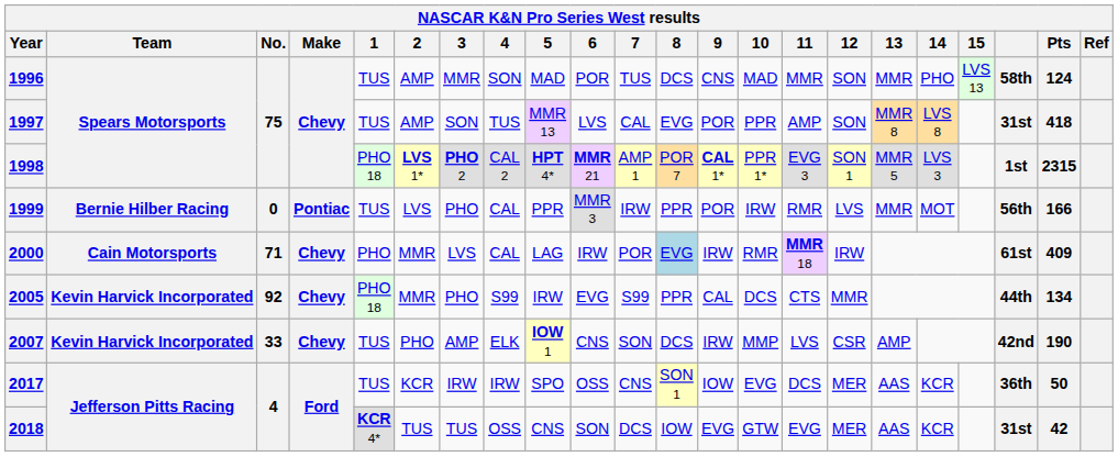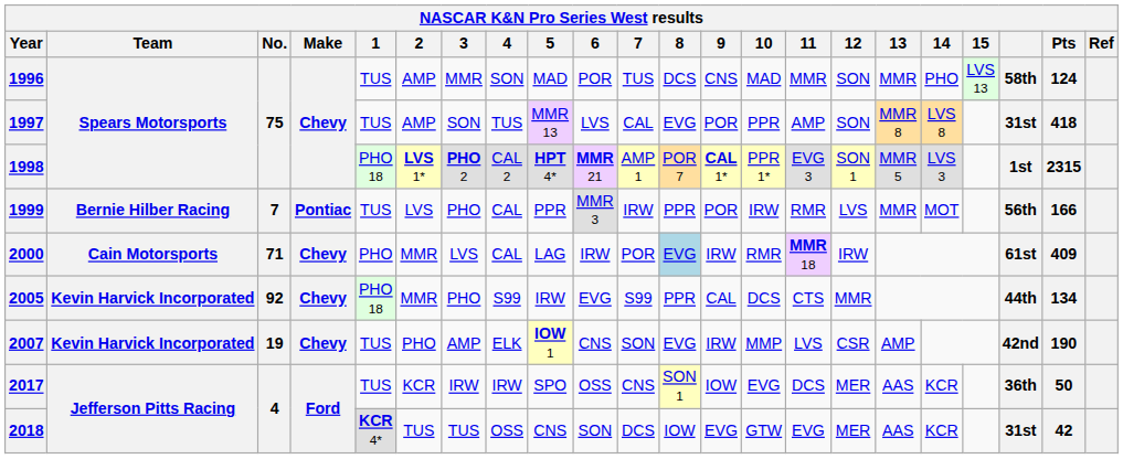 <table class="wikitable" style="text-align:center; font-size:75%">
 <tr>
 <th colspan=23><a href='#'>NASCAR K&N Pro Series West</a> results</th>
 </tr>
 <tr>
 <th>Year</th>
 <th>Team</th>
 <th>No.</th>
 <th>Make</th>
 <th>1</th>
 <th>2</th>
 <th>3</th>
 <th>4</th>
 <th>5</th>
 <th>6</th>
 <th>7</th>
 <th>8</th>
 <th>9</th>
 <th>10</th>
 <th>11</th>
 <th>12</th>
 <th>13</th>
 <th>14</th>
 <th>15</th>
 <th></th>
 <th>Pts</th>
 <th>Ref</th>
 </tr>
 <tr>
 <th><a href='#'>1996</a></th>
 <th rowspan=3><a href='#'>Spears Motorsports</a></th>
 <th rowspan=3>75</th>
 <th rowspan=3><a href='#'>Chevy</a></th>
 <td><a href='#'>TUS</a></td>
 <td><a href='#'>AMP</a></td>
 <td><a href='#'>MMR</a></td>
 <td><a href='#'>SON</a></td>
 <td><a href='#'>MAD</a></td>
 <td><a href='#'>POR</a></td>
 <td><a href='#'>TUS</a></td>
 <td><a href='#'>DCS</a></td>
 <td><a href='#'>CNS</a></td>
 <td><a href='#'>MAD</a></td>
 <td><a href='#'>MMR</a></td>
 <td><a href='#'>SON</a></td>
 <td><a href='#'>MMR</a></td>
 <td><a href='#'>PHO</a></td>
 <td style="background:#DFFFDF;"><a href='#'>LVS</a><br><small>13</small></td>
 <th>58th</th>
 <th>124</th>
 <th></th>
 </tr>
 <tr>
 <th><a href='#'>1997</a></th>
 <td><a href='#'>TUS</a></td>
 <td><a href='#'>AMP</a></td>
 <td><a href='#'>SON</a></td>
 <td><a href='#'>TUS</a></td>
 <td style="background:#EFCFFF;"><a href='#'>MMR</a><br><small>13</small></td>
 <td><a href='#'>LVS</a></td>
 <td><a href='#'>CAL</a></td>
 <td><a href='#'>EVG</a></td>
 <td><a href='#'>POR</a></td>
 <td><a href='#'>PPR</a></td>
 <td><a href='#'>AMP</a></td>
 <td><a href='#'>SON</a></td>
 <td style="background:#FFDF9F;"><a href='#'>MMR</a><br><small>8</small></td>
 <td style="background:#FFDF9F;"><a href='#'>LVS</a><br><small>8</small></td>
 <td></td>
 <th>31st</th>
 <th>418</th>
 <th></th>
 </tr>
 <tr>
 <th><a href='#'>1998</a></th>
 <td style="background:#DFFFDF;"><a href='#'>PHO</a><br><small>18</small></td>
 <td style="background:#FFFFBF;"><strong><a href='#'>LVS</a></strong><br><small>1*</small></td>
 <td style="background:#DFDFDF;"><strong><a href='#'>PHO</a></strong><br><small>2</small></td>
 <td style="background:#DFDFDF;"><a href='#'>CAL</a><br><small>2</small></td>
 <td style="background:#DFDFDF;"><strong><a href='#'>HPT</a></strong><br><small>4*</small></td>
 <td style="background:#EFCFFF;"><strong><a href='#'>MMR</a></strong><br><small>21</small></td>
 <td style="background:#FFFFBF;"><a href='#'>AMP</a><br><small>1</small></td>
 <td style="background:#FFDF9F;"><a href='#'>POR</a><br><small>7</small></td>
 <td style="background:#FFFFBF;"><strong><a href='#'>CAL</a></strong><br><small>1*</small></td>
 <td style="background:#FFFFBF;"><a href='#'>PPR</a><br><small>1*</small></td>
 <td style="background:#DFDFDF;"><a href='#'>EVG</a><br><small>3</small></td>
 <td style="background:#FFFFBF;"><a href='#'>SON</a><br><small>1</small></td>
 <td style="background:#DFDFDF;"><a href='#'>MMR</a><br><small>5</small></td>
 <td style="background:#DFDFDF;"><a href='#'>LVS</a><br><small>3</small></td>
 <td></td>
 <th>1st</th>
 <th>2315</th>
 <th></th>
 </tr>
 <tr>
 <th><a href='#'>1999</a></th>
 <th><a href='#'>Bernie Hilber Racing</a></th>
-<th>0</th>
+<th>7</th>
 <th><a href='#'>Pontiac</a></th>
 <td><a href='#'>TUS</a></td>
 <td><a href='#'>LVS</a></td>
 <td><a href='#'>PHO</a></td>
 <td><a href='#'>CAL</a></td>
 <td><a href='#'>PPR</a></td>
 <td style="background:#DFDFDF;"><a href='#'>MMR</a><br><small>3</small></td>
 <td><a href='#'>IRW</a></td>
 <td><a href='#'>PPR</a></td>
 <td><a href='#'>POR</a></td>
 <td><a href='#'>IRW</a></td>
 <td><a href='#'>RMR</a></td>
 <td><a href='#'>LVS</a></td>
 <td><a href='#'>MMR</a></td>
 <td><a href='#'>MOT</a></td>
 <td></td>
 <th>56th</th>
 <th>166</th>
 <th></th>
 </tr>
 <tr>
 <th><a href='#'>2000</a></th>
 <th><a href='#'>Cain Motorsports</a></th>
 <th>71</th>
 <th><a href='#'>Chevy</a></th>
 <td><a href='#'>PHO</a></td>
 <td><a href='#'>MMR</a></td>
 <td><a href='#'>LVS</a></td>
 <td><a href='#'>CAL</a></td>
 <td><a href='#'>LAG</a></td>
 <td><a href='#'>IRW</a></td>
 <td><a href='#'>POR</a></td>
 <td style="background: lightblue;"><a href='#'>EVG</a></td>
 <td><a href='#'>IRW</a></td>
 <td><a href='#'>RMR</a></td>
 <td style="background:#EFCFFF;"><strong><a href='#'>MMR</a></strong><br><small>18</small></td>
 <td><a href='#'>IRW</a></td>
 <td colspan=3></td>
 <th>61st</th>
 <th>409</th>
 <th></th>
 </tr>
 <tr>
 <th><a href='#'>2005</a></th>
 <th><a href='#'>Kevin Harvick Incorporated</a></th>
 <th>92</th>
 <th><a href='#'>Chevy</a></th>
 <td style="background:#DFFFDF;"><a href='#'>PHO</a><br><small>18</small></td>
 <td><a href='#'>MMR</a></td>
 <td><a href='#'>PHO</a></td>
 <td><a href='#'>S99</a></td>
 <td><a href='#'>IRW</a></td>
 <td><a href='#'>EVG</a></td>
 <td><a href='#'>S99</a></td>
 <td><a href='#'>PPR</a></td>
 <td><a href='#'>CAL</a></td>
 <td><a href='#'>DCS</a></td>
 <td><a href='#'>CTS</a></td>
 <td><a href='#'>MMR</a></td>
 <td colspan=3></td>
 <th>44th</th>
 <th>134</th>
 <th></th>
 </tr>
 <tr>
 <th><a href='#'>2007</a></th>
 <th><a href='#'>Kevin Harvick Incorporated</a></th>
-<th>33</th>
+<th>19</th>
 <th><a href='#'>Chevy</a></th>
 <td><a href='#'>TUS</a></td>
 <td><a href='#'>PHO</a></td>
 <td><a href='#'>AMP</a></td>
 <td><a href='#'>ELK</a></td>
 <td style="background:#FFFFBF;"><strong><a href='#'>IOW</a></strong><br><small>1</small></td>
 <td><a href='#'>CNS</a></td>
 <td><a href='#'>SON</a></td>
-<td><a href='#'>DCS</a></td>
+<td><a href='#'>EVG</a></td>
 <td><a href='#'>IRW</a></td>
 <td><a href='#'>MMP</a></td>
 <td><a href='#'>LVS</a></td>
 <td><a href='#'>CSR</a></td>
 <td><a href='#'>AMP</a></td>
 <td colspan=2></td>
 <th>42nd</th>
 <th>190</th>
 <th></th>
 </tr>
 <tr>
 <th><a href='#'>2017</a></th>
 <th rowspan=2><a href='#'>Jefferson Pitts Racing</a></th>
 <th rowspan=2>4</th>
 <th rowspan=2><a href='#'>Ford</a></th>
 <td><a href='#'>TUS</a></td>
 <td><a href='#'>KCR</a></td>
 <td><a href='#'>IRW</a></td>
 <td><a href='#'>IRW</a></td>
 <td><a href='#'>SPO</a></td>
 <td><a href='#'>OSS</a></td>
 <td><a href='#'>CNS</a></td>
 <td style="background:#FFFFBF;"><a href='#'>SON</a><br><small>1</small></td>
 <td><a href='#'>IOW</a></td>
 <td><a href='#'>EVG</a></td>
 <td><a href='#'>DCS</a></td>
 <td><a href='#'>MER</a></td>
 <td><a href='#'>AAS</a></td>
 <td><a href='#'>KCR</a></td>
 <td></td>
 <th>36th</th>
 <th>50</th>
 <th></th>
 </tr>
 <tr>
 <th><a href='#'>2018</a></th>
 <td style="background:#DFDFDF;"><strong><a href='#'>KCR</a></strong><br><small>4*</small></td>
 <td><a href='#'>TUS</a></td>
 <td><a href='#'>TUS</a></td>
 <td><a href='#'>OSS</a></td>
 <td><a href='#'>CNS</a></td>
 <td><a href='#'>SON</a></td>
 <td><a href='#'>DCS</a></td>
 <td><a href='#'>IOW</a></td>
 <td><a href='#'>EVG</a></td>
 <td><a href='#'>GTW</a></td>
 <td><a href='#'>EVG</a></td>
 <td><a href='#'>MER</a></td>
 <td><a href='#'>AAS</a></td>
 <td><a href='#'>KCR</a></td>
 <td></td>
 <th>31st</th>
 <th>42</th>
 <th></th>
 </tr>
 </table>
